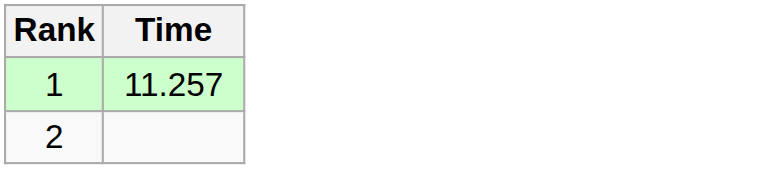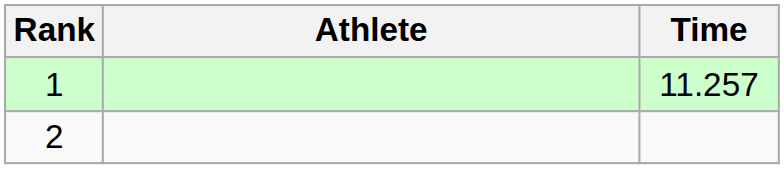 <table class=wikitable style="text-align:center">
 <tr>
 <th width=40>Rank</th>
+<th width=250>Athlete</th>
 <th width=60>Time</th>
 </tr>
 <tr bgcolor="ccffcc">
 <td>1</td>
+<td align=left></td>
 <td>11.257</td>
 </tr>
 <tr>
 <td>2</td>
+<td align=left></td>
 <td></td>
 </tr>
 </table>
